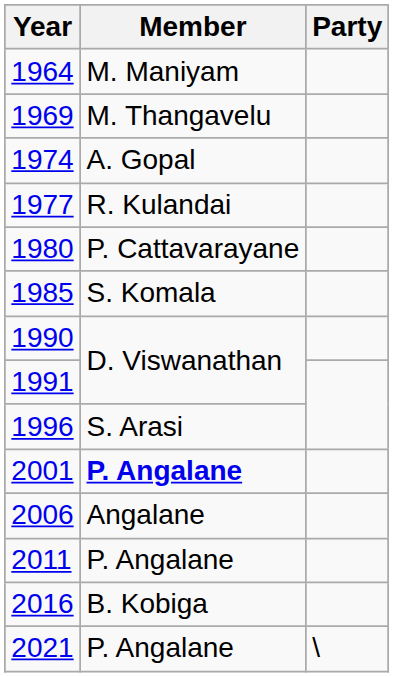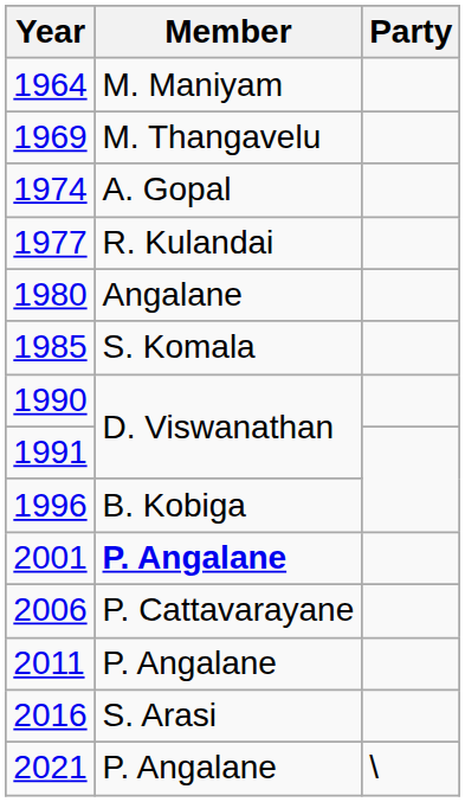 <table class="wikitable sortable">
 <tr>
 <th>Year</th>
 <th>Member</th>
 <th colspan=2>Party</th>
 </tr>
 <tr>
 <td><a href='#'>1964</a></td>
 <td>M. Maniyam</td>
 <td></td>
 </tr>
 <tr>
 <td><a href='#'>1969</a></td>
 <td>M. Thangavelu</td>
 <td></td>
 </tr>
 <tr>
 <td><a href='#'>1974</a></td>
 <td>A. Gopal</td>
 <td></td>
 </tr>
 <tr>
 <td><a href='#'>1977</a></td>
 <td>R. Kulandai</td>
 <td></td>
 </tr>
 <tr>
 <td><a href='#'>1980</a></td>
-<td>P. Cattavarayane</td>
+<td>Angalane</td>
 <td></td>
 </tr>
 <tr>
 <td><a href='#'>1985</a></td>
 <td>S. Komala</td>
 <td></td>
 </tr>
 <tr>
 <td><a href='#'>1990</a></td>
 <td rowspan=2>D. Viswanathan</td>
 <td></td>
 </tr>
 <tr>
 <td><a href='#'>1991</a></td>
 </tr>
 <tr>
 <td><a href='#'>1996</a></td>
-<td>S. Arasi</td>
+<td>B. Kobiga</td>
 </tr>
 <tr>
 <td><a href='#'>2001</a></td>
 <td><strong><a href='#'>P. Angalane</a></strong></td>
 <td></td>
 </tr>
 <tr>
 <td><a href='#'>2006</a></td>
-<td>Angalane</td>
+<td>P. Cattavarayane</td>
 </tr>
 <tr>
 <td><a href='#'>2011</a></td>
 <td>P. Angalane</td>
 <td></td>
 </tr>
 <tr>
 <td><a href='#'>2016</a></td>
-<td>B. Kobiga</td>
+<td>S. Arasi</td>
 </tr>
 <tr>
 <td><a href='#'>2021</a></td>
 <td>P. Angalane</td>
 <td>\</td>
 </tr>
 </table>
